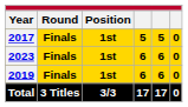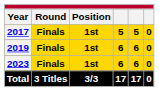 <table class="wikitable" style="font-size:90%; text-align:center;">
 <tr>
 <th style="background:#BC002D;" colspan="6"><a href='#'></a></th>
 </tr>
 <tr>
 <th scope="col">Year</th>
 <th scope="col">Round</th>
 <th scope="col">Position</th>
 <th scope="col"></th>
 <th scope="col"></th>
 <th scope="col"></th>
 </tr>
 <tr style="background:gold">
 <th> <a href='#'>2017</a></th>
 <td><strong>Finals</strong></td>
 <td> <strong>1st</strong></td>
 <td><strong>5</strong></td>
 <td><strong>5</strong></td>
 <td><strong>0</strong></td>
 </tr>
 <tr style="background:gold">
-<th> <a href='#'>2023</a></th>
+<th> <a href='#'>2019</a></th>
 <td><strong>Finals</strong></td>
 <td> <strong>1st</strong></td>
 <td><strong>6</strong></td>
 <td><strong>6</strong></td>
 <td><strong>0</strong></td>
 </tr>
 <tr style="background:gold">
-<th> <a href='#'>2019</a></th>
+<th> <a href='#'>2023</a></th>
 <td><strong>Finals</strong></td>
 <td> <strong>1st</strong></td>
 <td><strong>6</strong></td>
 <td><strong>6</strong></td>
 <td><strong>0</strong></td>
 </tr>
 <tr>
 <th style="color:white; background:black;"><strong>Total</strong></th>
 <th style="color:white; background:black;"><strong>3 Titles</strong></th>
 <th style="color:white; background:black;"><strong>3/3</strong></th>
 <th style="color:white; background:black;"><strong>17</strong></th>
 <th style="color:white; background:black;"><strong>17</strong></th>
 <th style="color:white; background:black;"><strong>0</strong></th>
 </tr>
 </table>
